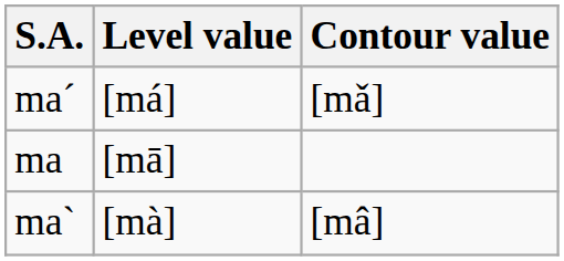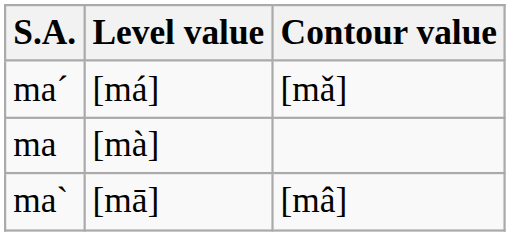 <table class="wikitable Unicode">
 <tr>
 <th>S.A.</th>
 <th>Level value</th>
 <th>Contour value</th>
 </tr>
 <tr>
 <td>ma´ </td>
 <td>[má]</td>
 <td>[mǎ]</td>
 </tr>
 <tr>
 <td>ma</td>
-<td>[mā]</td>
+<td>[mà]</td>
 </tr>
 <tr>
 <td>ma`</td>
-<td>[mà]</td>
+<td>[mā]</td>
 <td>[mâ]</td>
 </tr>
 </table>
